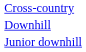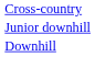 <table>
 <tr>
 <td><a href='#'>Cross-country</a></td>
+<td></td>
+<td></td>
+<td></td>
+</tr>
+<tr>
+<td><a href='#'>Junior downhill</a></td>
 <td></td>
 <td></td>
 <td></td>
 </tr>
 <tr>
 <td><a href='#'>Downhill</a></td>
 <td></td>
 <td></td>
 <td></td>
 </tr>
-<tr>
-<td><a href='#'>Junior downhill</a></td>
-<td></td>
-<td></td>
-<td></td>
-</tr>
 </table>
